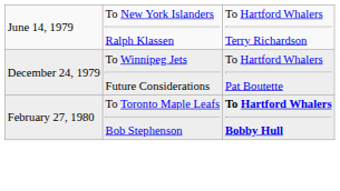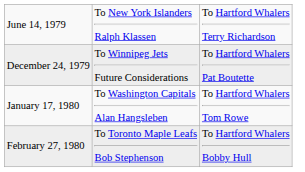 <table class="wikitable">
 <tr>
 <td>June 14, 1979</td>
 <td valign="top">To <a href='#'>New York Islanders</a><hr><a href='#'>Ralph Klassen</a></td>
 <td valign="top">To <a href='#'>Hartford Whalers</a><hr><a href='#'>Terry Richardson</a></td>
 </tr>
 <tr style="background:#eee;">
 <td>December 24, 1979</td>
 <td valign="top">To <a href='#'>Winnipeg Jets</a><hr>Future Considerations</td>
 <td valign="top">To <a href='#'>Hartford Whalers</a><hr><a href='#'>Pat Boutette</a></td>
 </tr>
+<tr>
+<td>January 17, 1980</td>
+<td valign="top">To <a href='#'>Washington Capitals</a><hr><a href='#'>Alan Hangsleben</a></td>
+<td valign="top">To <a href='#'>Hartford Whalers</a><hr><a href='#'>Tom Rowe</a></td>
+</tr>
 <tr style="background:#eee;">
 <td>February 27, 1980</td>
 <td valign="top">To <a href='#'>Toronto Maple Leafs</a><hr><a href='#'>Bob Stephenson</a></td>
-<td valign="top"><strong>To <a href='#'>Hartford Whalers</a><hr><a href='#'>Bobby Hull</a></strong></td>
+<td valign="top">To <a href='#'>Hartford Whalers</a><hr><a href='#'>Bobby Hull</a></td>
 </tr>
 </table>
